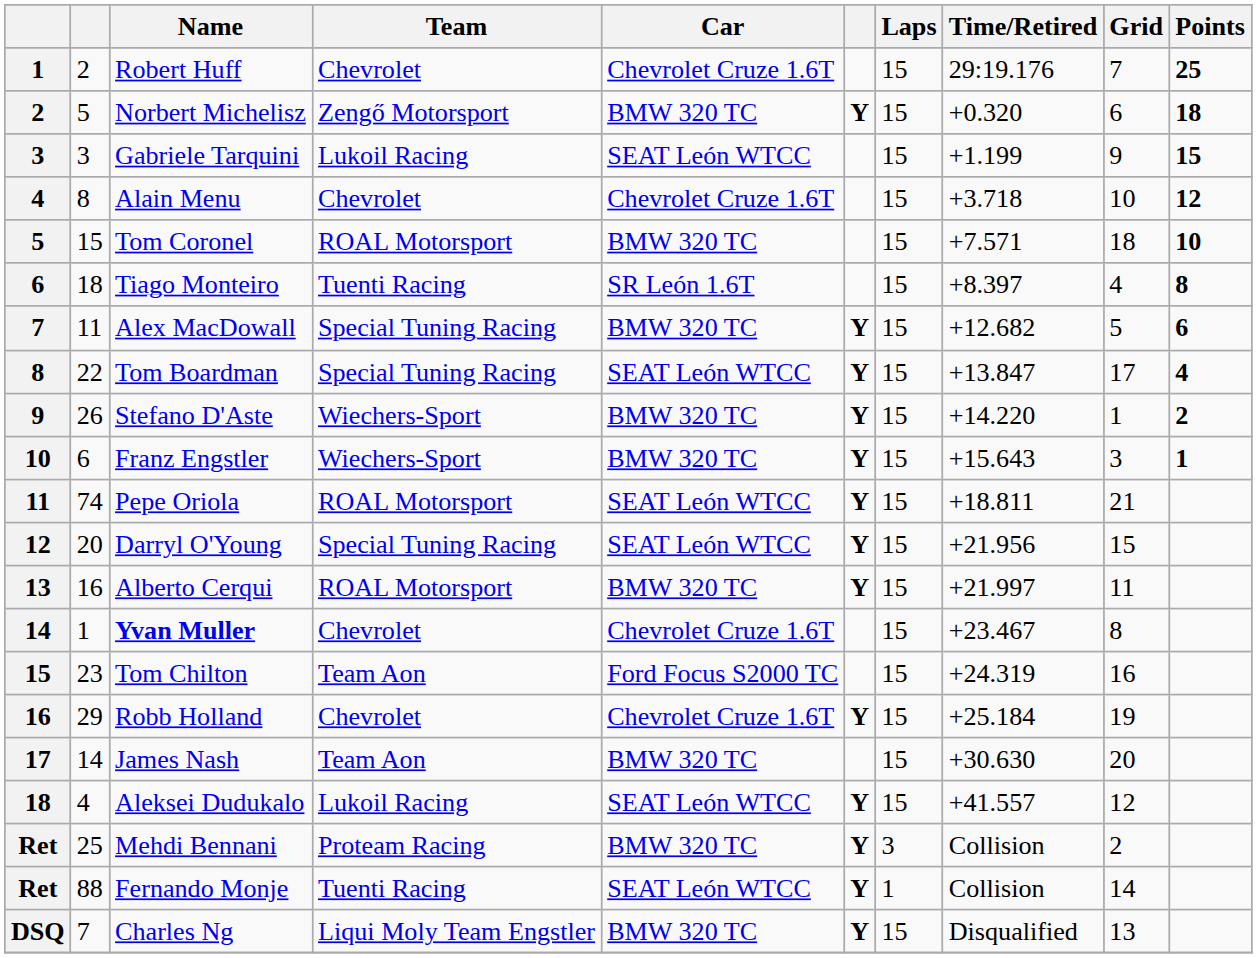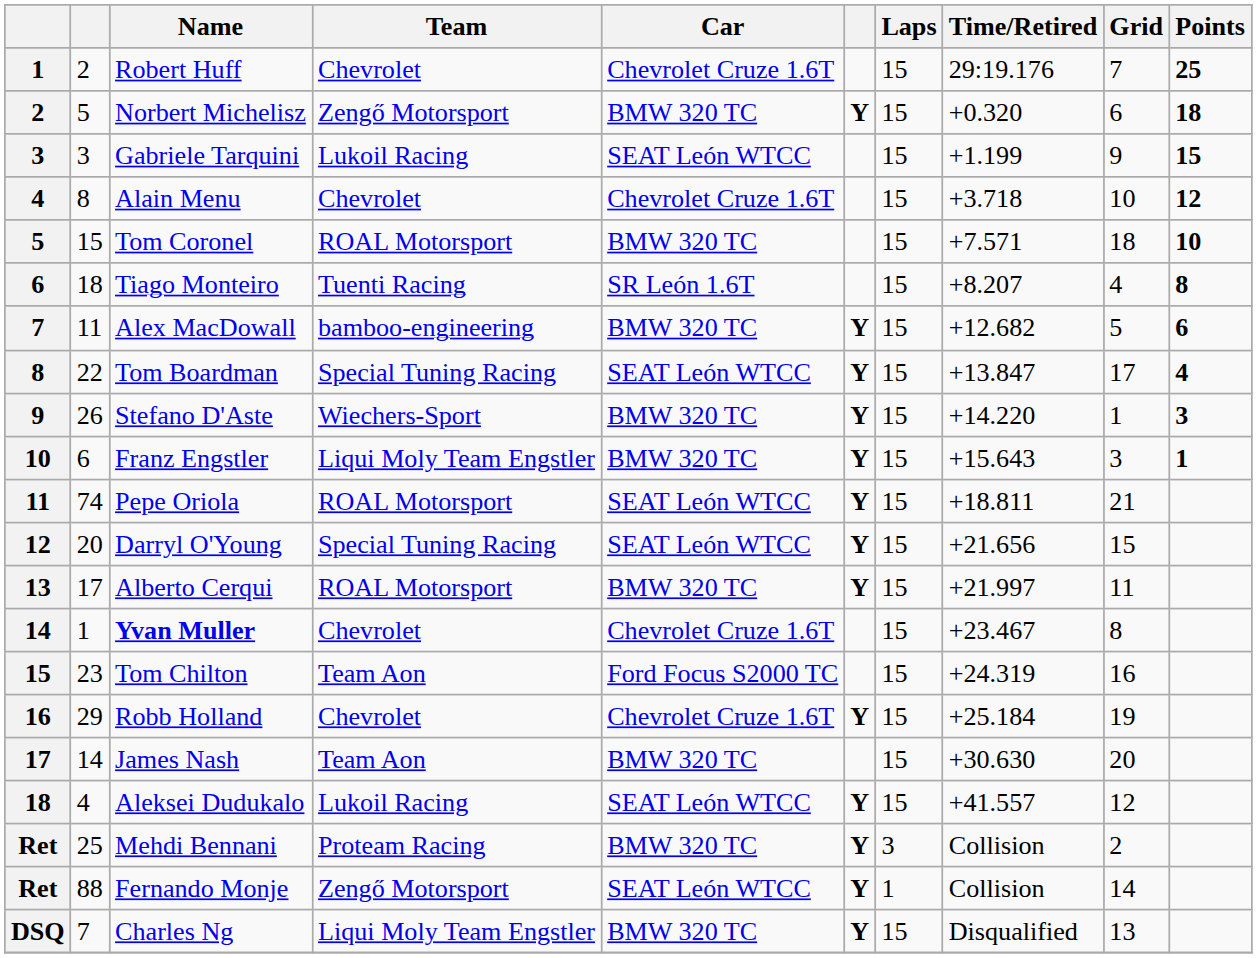 <table class="wikitable sortable" style="font-size: 95%;">
 <tr>
 <th></th>
 <th></th>
 <th>Name</th>
 <th>Team</th>
 <th>Car</th>
 <th></th>
 <th>Laps</th>
 <th>Time/Retired</th>
 <th>Grid</th>
 <th>Points</th>
 </tr>
 <tr>
 <th>1</th>
 <td>2</td>
 <td> <a href='#'>Robert Huff</a></td>
 <td><a href='#'>Chevrolet</a></td>
 <td><a href='#'>Chevrolet Cruze 1.6T</a></td>
 <td></td>
 <td>15</td>
 <td>29:19.176</td>
 <td>7</td>
 <td><strong>25</strong></td>
 </tr>
 <tr>
 <th>2</th>
 <td>5</td>
 <td> <a href='#'>Norbert Michelisz</a></td>
 <td><a href='#'>Zengő Motorsport</a></td>
 <td><a href='#'>BMW 320 TC</a></td>
 <td align=center><strong><span>Y</span></strong></td>
 <td>15</td>
 <td>+0.320</td>
 <td>6</td>
 <td><strong>18</strong></td>
 </tr>
 <tr>
 <th>3</th>
 <td>3</td>
 <td> <a href='#'>Gabriele Tarquini</a></td>
 <td><a href='#'>Lukoil Racing</a></td>
 <td><a href='#'>SEAT León WTCC</a></td>
 <td></td>
 <td>15</td>
 <td>+1.199</td>
 <td>9</td>
 <td><strong>15</strong></td>
 </tr>
 <tr>
 <th>4</th>
 <td>8</td>
 <td> <a href='#'>Alain Menu</a></td>
 <td><a href='#'>Chevrolet</a></td>
 <td><a href='#'>Chevrolet Cruze 1.6T</a></td>
 <td></td>
 <td>15</td>
 <td>+3.718</td>
 <td>10</td>
 <td><strong>12</strong></td>
 </tr>
 <tr>
 <th>5</th>
 <td>15</td>
 <td> <a href='#'>Tom Coronel</a></td>
 <td><a href='#'>ROAL Motorsport</a></td>
 <td><a href='#'>BMW 320 TC</a></td>
 <td></td>
 <td>15</td>
 <td>+7.571</td>
 <td>18</td>
 <td><strong>10</strong></td>
 </tr>
 <tr>
 <th>6</th>
 <td>18</td>
 <td> <a href='#'>Tiago Monteiro</a></td>
 <td><a href='#'>Tuenti Racing</a></td>
 <td><a href='#'>SR León 1.6T</a></td>
 <td></td>
 <td>15</td>
-<td>+8.397</td>
+<td>+8.207</td>
 <td>4</td>
 <td><strong>8</strong></td>
 </tr>
 <tr>
 <th>7</th>
 <td>11</td>
 <td> <a href='#'>Alex MacDowall</a></td>
-<td><a href='#'>Special Tuning Racing</a></td>
+<td><a href='#'>bamboo-engineering</a></td>
 <td><a href='#'>BMW 320 TC</a></td>
 <td align=center><strong><span>Y</span></strong></td>
 <td>15</td>
 <td>+12.682</td>
 <td>5</td>
 <td><strong>6</strong></td>
 </tr>
 <tr>
 <th>8</th>
 <td>22</td>
 <td> <a href='#'>Tom Boardman</a></td>
 <td><a href='#'>Special Tuning Racing</a></td>
 <td><a href='#'>SEAT León WTCC</a></td>
 <td align=center><strong><span>Y</span></strong></td>
 <td>15</td>
 <td>+13.847</td>
 <td>17</td>
 <td><strong>4</strong></td>
 </tr>
 <tr>
 <th>9</th>
 <td>26</td>
 <td> <a href='#'>Stefano D'Aste</a></td>
 <td><a href='#'>Wiechers-Sport</a></td>
 <td><a href='#'>BMW 320 TC</a></td>
 <td align=center><strong><span>Y</span></strong></td>
 <td>15</td>
 <td>+14.220</td>
 <td>1</td>
-<td><strong>2</strong></td>
+<td><strong>3</strong></td>
 </tr>
 <tr>
 <th>10</th>
 <td>6</td>
 <td> <a href='#'>Franz Engstler</a></td>
-<td><a href='#'>Wiechers-Sport</a></td>
+<td><a href='#'>Liqui Moly Team Engstler</a></td>
 <td><a href='#'>BMW 320 TC</a></td>
 <td align=center><strong><span>Y</span></strong></td>
 <td>15</td>
 <td>+15.643</td>
 <td>3</td>
 <td><strong>1</strong></td>
 </tr>
 <tr>
 <th>11</th>
 <td>74</td>
 <td> <a href='#'>Pepe Oriola</a></td>
 <td><a href='#'>ROAL Motorsport</a></td>
 <td><a href='#'>SEAT León WTCC</a></td>
 <td align=center><strong><span>Y</span></strong></td>
 <td>15</td>
 <td>+18.811</td>
 <td>21</td>
 <td></td>
 </tr>
 <tr>
 <th>12</th>
 <td>20</td>
 <td> <a href='#'>Darryl O'Young</a></td>
 <td><a href='#'>Special Tuning Racing</a></td>
 <td><a href='#'>SEAT León WTCC</a></td>
 <td align=center><strong><span>Y</span></strong></td>
 <td>15</td>
-<td>+21.956</td>
+<td>+21.656</td>
 <td>15</td>
 <td></td>
 </tr>
 <tr>
 <th>13</th>
-<td>16</td>
+<td>17</td>
 <td> <a href='#'>Alberto Cerqui</a></td>
 <td><a href='#'>ROAL Motorsport</a></td>
 <td><a href='#'>BMW 320 TC</a></td>
 <td align=center><strong><span>Y</span></strong></td>
 <td>15</td>
 <td>+21.997</td>
 <td>11</td>
 <td></td>
 </tr>
 <tr>
 <th>14</th>
 <td>1</td>
 <td> <strong><a href='#'>Yvan Muller</a></strong></td>
 <td><a href='#'>Chevrolet</a></td>
 <td><a href='#'>Chevrolet Cruze 1.6T</a></td>
 <td></td>
 <td>15</td>
 <td>+23.467</td>
 <td>8</td>
 <td></td>
 </tr>
 <tr>
 <th>15</th>
 <td>23</td>
 <td> <a href='#'>Tom Chilton</a></td>
 <td><a href='#'>Team Aon</a></td>
 <td><a href='#'>Ford Focus S2000 TC</a></td>
 <td></td>
 <td>15</td>
 <td>+24.319</td>
 <td>16</td>
 <td></td>
 </tr>
 <tr>
 <th>16</th>
 <td>29</td>
 <td> <a href='#'>Robb Holland</a></td>
 <td><a href='#'>Chevrolet</a></td>
 <td><a href='#'>Chevrolet Cruze 1.6T</a></td>
 <td align=center><strong><span>Y</span></strong></td>
 <td>15</td>
 <td>+25.184</td>
 <td>19</td>
 <td></td>
 </tr>
 <tr>
 <th>17</th>
 <td>14</td>
 <td> <a href='#'>James Nash</a></td>
 <td><a href='#'>Team Aon</a></td>
 <td><a href='#'>BMW 320 TC</a></td>
 <td></td>
 <td>15</td>
 <td>+30.630</td>
 <td>20</td>
 <td></td>
 </tr>
 <tr>
 <th>18</th>
 <td>4</td>
 <td> <a href='#'>Aleksei Dudukalo</a></td>
 <td><a href='#'>Lukoil Racing</a></td>
 <td><a href='#'>SEAT León WTCC</a></td>
 <td align=center><strong><span>Y</span></strong></td>
 <td>15</td>
 <td>+41.557</td>
 <td>12</td>
 <td></td>
 </tr>
 <tr>
 <th>Ret</th>
 <td>25</td>
 <td> <a href='#'>Mehdi Bennani</a></td>
 <td><a href='#'>Proteam Racing</a></td>
 <td><a href='#'>BMW 320 TC</a></td>
 <td align=center><strong><span>Y</span></strong></td>
 <td>3</td>
 <td>Collision</td>
 <td>2</td>
 <td></td>
 </tr>
 <tr>
 <th>Ret</th>
 <td>88</td>
 <td> <a href='#'>Fernando Monje</a></td>
-<td><a href='#'>Tuenti Racing</a></td>
+<td><a href='#'>Zengő Motorsport</a></td>
 <td><a href='#'>SEAT León WTCC</a></td>
 <td align=center><strong><span>Y</span></strong></td>
 <td>1</td>
 <td>Collision</td>
 <td>14</td>
 <td></td>
 </tr>
 <tr>
 <th>DSQ</th>
 <td>7</td>
 <td> <a href='#'>Charles Ng</a></td>
 <td><a href='#'>Liqui Moly Team Engstler</a></td>
 <td><a href='#'>BMW 320 TC</a></td>
 <td align=center><strong><span>Y</span></strong></td>
 <td>15</td>
 <td>Disqualified</td>
 <td>13</td>
 <td></td>
 </tr>
 <tr>
 </tr>
 </table>
